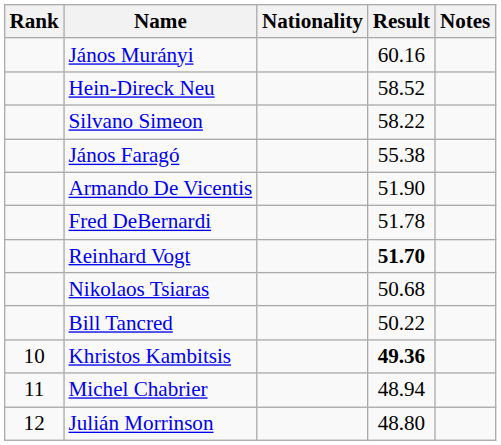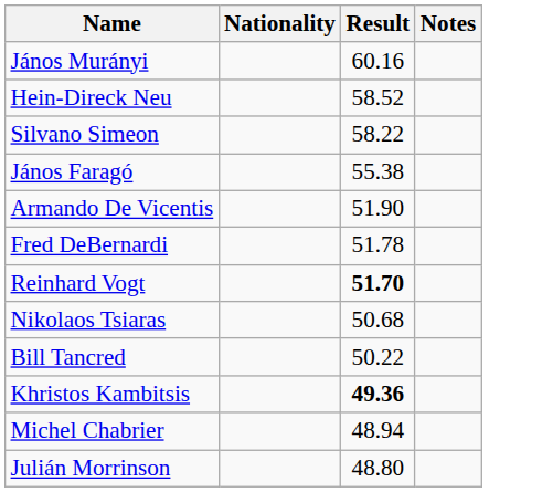 <table class="wikitable sortable" style="text-align:center">
 <tr>
-<th>Rank</th>
 <th>Name</th>
 <th>Nationality</th>
 <th>Result</th>
 <th>Notes</th>
 </tr>
 <tr>
-<td></td>
 <td align=left><a href='#'>János Murányi</a></td>
 <td align=left></td>
 <td>60.16</td>
 <td></td>
 </tr>
 <tr>
-<td></td>
 <td align=left><a href='#'>Hein-Direck Neu</a></td>
 <td align=left></td>
 <td>58.52</td>
 <td></td>
 </tr>
 <tr>
-<td></td>
 <td align=left><a href='#'>Silvano Simeon</a></td>
 <td align=left></td>
 <td>58.22</td>
 <td></td>
 </tr>
 <tr>
-<td></td>
 <td align=left><a href='#'>János Faragó</a></td>
 <td align=left></td>
 <td>55.38</td>
 <td></td>
 </tr>
 <tr>
-<td></td>
 <td align=left><a href='#'>Armando De Vicentis</a></td>
 <td align=left></td>
 <td>51.90</td>
 <td></td>
 </tr>
 <tr>
-<td></td>
 <td align=left><a href='#'>Fred DeBernardi</a></td>
 <td align=left></td>
 <td>51.78</td>
 <td></td>
 </tr>
 <tr>
-<td></td>
 <td align=left><a href='#'>Reinhard Vogt</a></td>
 <td align=left></td>
 <td><strong>51.70</strong></td>
 <td></td>
 </tr>
 <tr>
-<td></td>
 <td align=left><a href='#'>Nikolaos Tsiaras</a></td>
 <td align=left></td>
 <td>50.68</td>
 <td></td>
 </tr>
 <tr>
-<td></td>
 <td align=left><a href='#'>Bill Tancred</a></td>
 <td align=left></td>
 <td>50.22</td>
 <td></td>
 </tr>
 <tr>
-<td>10</td>
 <td align=left><a href='#'>Khristos Kambitsis</a></td>
 <td align=left></td>
 <td><strong>49.36</strong></td>
 <td></td>
 </tr>
 <tr>
-<td>11</td>
 <td align=left><a href='#'>Michel Chabrier</a></td>
 <td align=left></td>
 <td>48.94</td>
 <td></td>
 </tr>
 <tr>
-<td>12</td>
 <td align=left><a href='#'>Julián Morrinson</a></td>
 <td align=left></td>
 <td>48.80</td>
 <td></td>
 </tr>
 </table>
